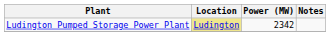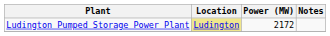 <table class="wikitable sortable">
 <tr>
 <th>Plant</th>
 <th>Location</th>
 <th>Power (MW)</th>
 <th>Notes</th>
 </tr>
 <tr>
 <td><a href='#'>Ludington Pumped Storage Power Plant</a></td>
 <td style="background: khaki;"><a href='#'>Ludington</a></td>
-<td align= "right">2342</td>
+<td align= "right">2172</td>
 <td></td>
 </tr>
 <tr>
 </tr>
 </table>
